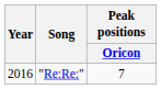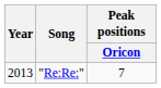 <table class="wikitable">
 <tr>
 <th rowspan="2">Year</th>
 <th rowspan="2">Song</th>
 <th style="width:5em;line-height:1.3">Peak positions</th>
 </tr>
 <tr>
 <th align="center"><a href='#'>Oricon</a></th>
 </tr>
 <tr>
-<td>2016</td>
+<td>2013</td>
 <td>"<a href='#'>Re:Re:</a>"</td>
 <td align="center">7</td>
 </tr>
 </table>
